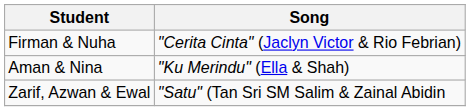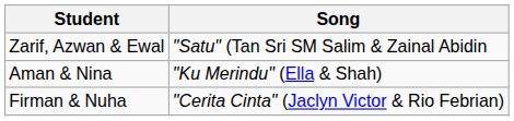 <table class="wikitable" style="font-size:90%;">
 <tr>
 <th>Student</th>
 <th>Song</th>
 </tr>
 <tr>
-<td>Firman & Nuha</td>
-<td><em>"Cerita Cinta"</em> (<a href='#'>Jaclyn Victor</a> & Rio Febrian)</td>
+<td>Zarif, Azwan & Ewal</td>
+<td><em>"Satu"</em> (Tan Sri SM Salim & Zainal Abidin</td>
 </tr>
 <tr>
 <td>Aman & Nina</td>
 <td><em>"Ku Merindu"</em> (<a href='#'>Ella</a> & Shah)</td>
 </tr>
 <tr>
-<td>Zarif, Azwan & Ewal</td>
-<td><em>"Satu"</em> (Tan Sri SM Salim & Zainal Abidin</td>
+<td>Firman & Nuha</td>
+<td><em>"Cerita Cinta"</em> (<a href='#'>Jaclyn Victor</a> & Rio Febrian)</td>
 </tr>
 <tr>
 </tr>
 </table>
